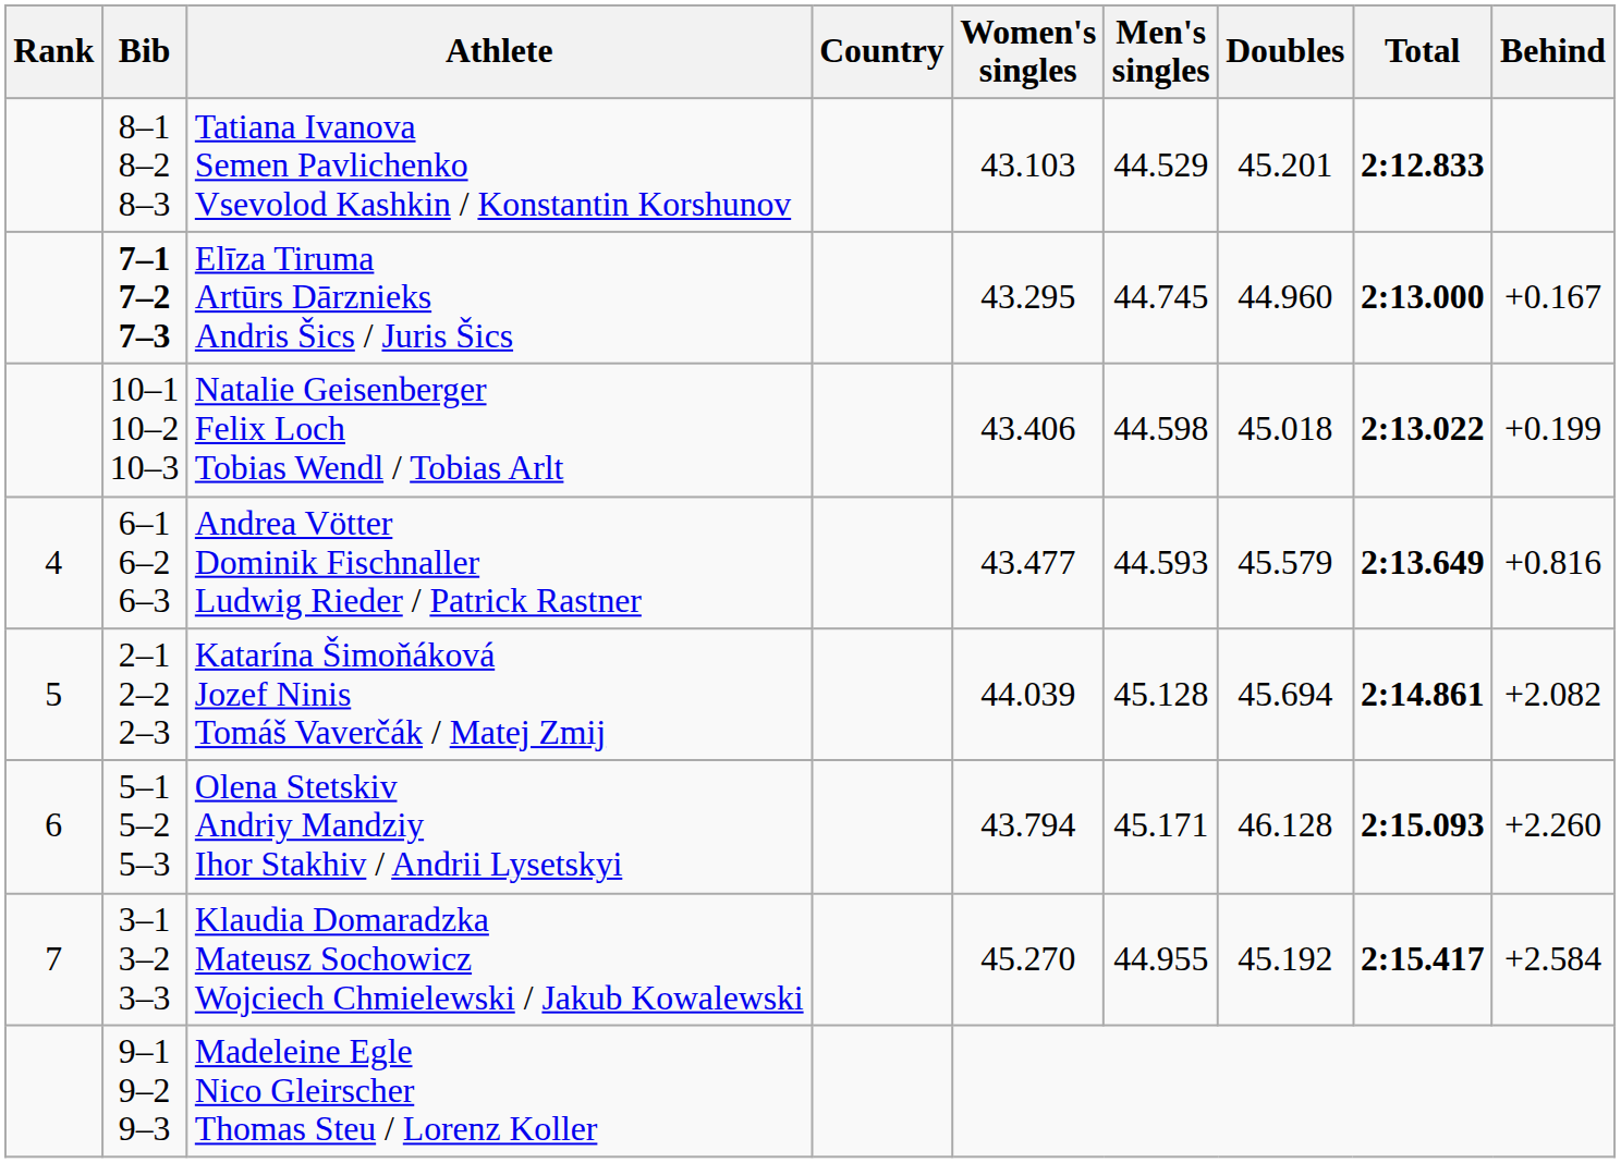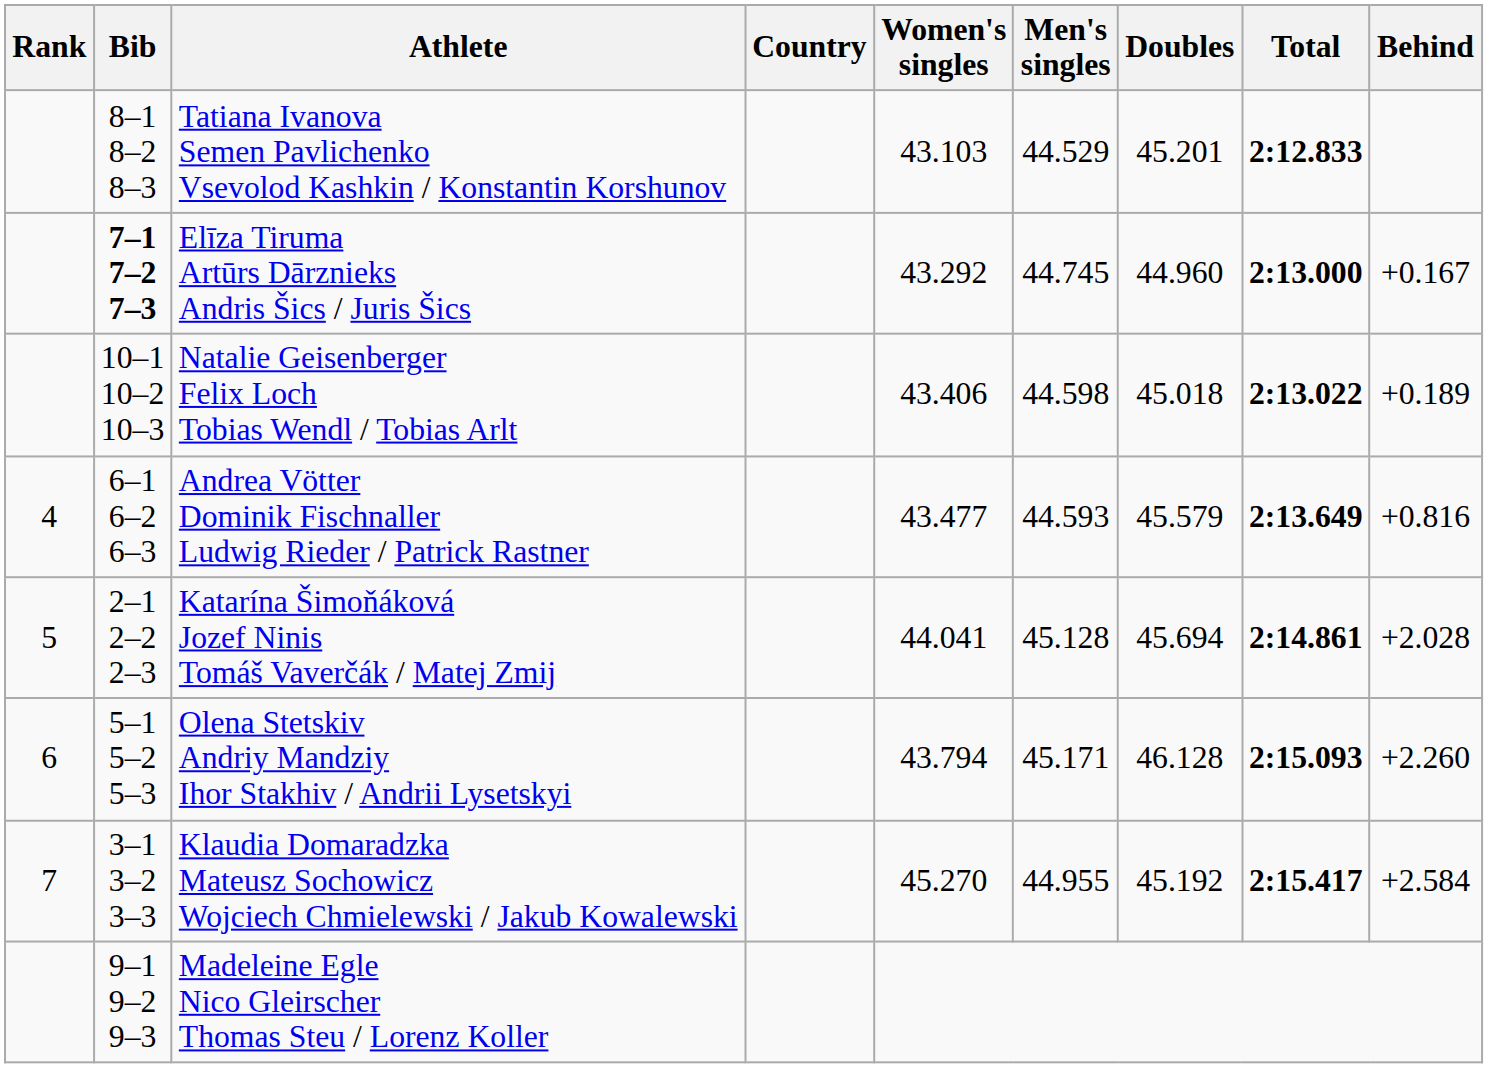 <table class="wikitable sortable" style="text-align:center;">
 <tr>
 <th>Rank</th>
 <th>Bib</th>
 <th>Athlete</th>
 <th>Country</th>
 <th>Women's<br>singles</th>
 <th>Men's<br>singles</th>
 <th>Doubles</th>
 <th>Total</th>
 <th>Behind</th>
 </tr>
 <tr>
 <td></td>
 <td>8–1<br>8–2<br>8–3</td>
 <td align=left><a href='#'>Tatiana Ivanova</a><br><a href='#'>Semen Pavlichenko</a><br><a href='#'>Vsevolod Kashkin</a> / <a href='#'>Konstantin Korshunov</a></td>
 <td align=left></td>
 <td>43.103</td>
 <td>44.529</td>
 <td>45.201</td>
 <td><strong>2:12.833</strong> </td>
 <td></td>
 </tr>
 <tr>
 <td></td>
 <td><strong>7–1<br>7–2<br>7–3</strong></td>
 <td align=left><a href='#'>Elīza Tiruma</a><br><a href='#'>Artūrs Dārznieks</a><br><a href='#'>Andris Šics</a> / <a href='#'>Juris Šics</a></td>
 <td align=left></td>
-<td>43.295</td>
+<td>43.292</td>
 <td>44.745</td>
 <td>44.960</td>
 <td><strong>2:13.000</strong></td>
 <td>+0.167</td>
 </tr>
 <tr>
 <td></td>
 <td>10–1<br>10–2<br>10–3</td>
 <td align=left><a href='#'>Natalie Geisenberger</a><br><a href='#'>Felix Loch</a><br><a href='#'>Tobias Wendl</a> / <a href='#'>Tobias Arlt</a></td>
 <td align=left></td>
 <td>43.406</td>
 <td>44.598</td>
 <td>45.018</td>
 <td><strong>2:13.022</strong></td>
-<td>+0.199</td>
+<td>+0.189</td>
 </tr>
 <tr>
 <td>4</td>
 <td>6–1<br>6–2<br>6–3</td>
 <td align=left><a href='#'>Andrea Vötter</a><br><a href='#'>Dominik Fischnaller</a><br><a href='#'>Ludwig Rieder</a> / <a href='#'>Patrick Rastner</a></td>
 <td align=left></td>
 <td>43.477</td>
 <td>44.593</td>
 <td>45.579</td>
 <td><strong>2:13.649</strong></td>
 <td>+0.816</td>
 </tr>
 <tr>
 <td>5</td>
 <td>2–1<br>2–2<br>2–3</td>
 <td align=left><a href='#'>Katarína Šimoňáková</a><br><a href='#'>Jozef Ninis</a><br><a href='#'>Tomáš Vaverčák</a> / <a href='#'>Matej Zmij</a></td>
 <td align=left></td>
-<td>44.039</td>
+<td>44.041</td>
 <td>45.128</td>
 <td>45.694</td>
 <td><strong>2:14.861</strong></td>
-<td>+2.082</td>
+<td>+2.028</td>
 </tr>
 <tr>
 <td>6</td>
 <td>5–1<br>5–2<br>5–3</td>
 <td align=left><a href='#'>Olena Stetskiv</a><br><a href='#'>Andriy Mandziy</a><br><a href='#'>Ihor Stakhiv</a> / <a href='#'>Andrii Lysetskyi</a></td>
 <td align=left></td>
 <td>43.794</td>
 <td>45.171</td>
 <td>46.128</td>
 <td><strong>2:15.093</strong></td>
 <td>+2.260</td>
 </tr>
 <tr>
 <td>7</td>
 <td>3–1<br>3–2<br>3–3</td>
 <td align=left><a href='#'>Klaudia Domaradzka</a><br><a href='#'>Mateusz Sochowicz</a><br><a href='#'>Wojciech Chmielewski</a> / <a href='#'>Jakub Kowalewski</a></td>
 <td align=left></td>
 <td>45.270</td>
 <td>44.955</td>
 <td>45.192</td>
 <td><strong>2:15.417</strong></td>
 <td>+2.584</td>
 </tr>
 <tr>
 <td></td>
 <td>9–1<br>9–2<br>9–3</td>
 <td align=left><a href='#'>Madeleine Egle</a><br><a href='#'>Nico Gleirscher</a><br><a href='#'>Thomas Steu</a> / <a href='#'>Lorenz Koller</a></td>
 <td align=left></td>
 <td colspan=5></td>
 </tr>
 </table>
